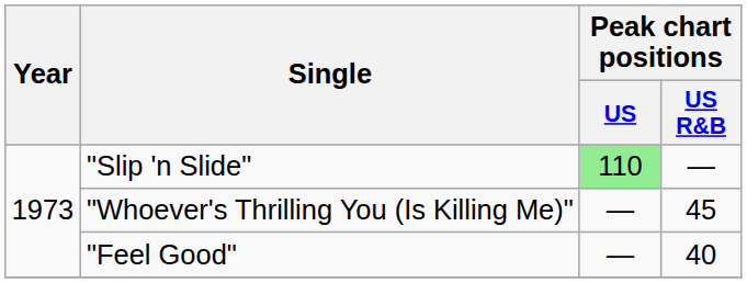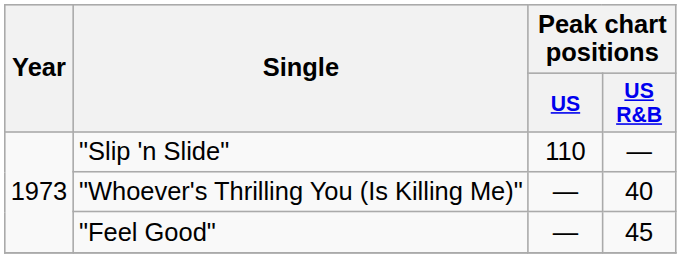 <table class="wikitable" style="text-align:center;">
 <tr>
 <th rowspan="2">Year</th>
 <th rowspan="2">Single</th>
 <th colspan="2">Peak chart positions</th>
 </tr>
 <tr style="font-size:smaller;">
 <th width="40"><a href='#'>US</a><br></th>
 <th width="40"><a href='#'>US<br>R&B</a><br></th>
 </tr>
 <tr>
 <td rowspan="3">1973</td>
 <td align="left">"Slip 'n Slide"</td>
-<td style="background: lightgreen;">110</td>
+<td>110</td>
 <td>—</td>
 </tr>
 <tr>
 <td align="left">"Whoever's Thrilling You (Is Killing Me)"</td>
 <td>—</td>
-<td>45</td>
+<td>40</td>
 </tr>
 <tr>
 <td align="left">"Feel Good"</td>
 <td>—</td>
-<td>40</td>
+<td>45</td>
 </tr>
 <tr>
 </tr>
 </table>
